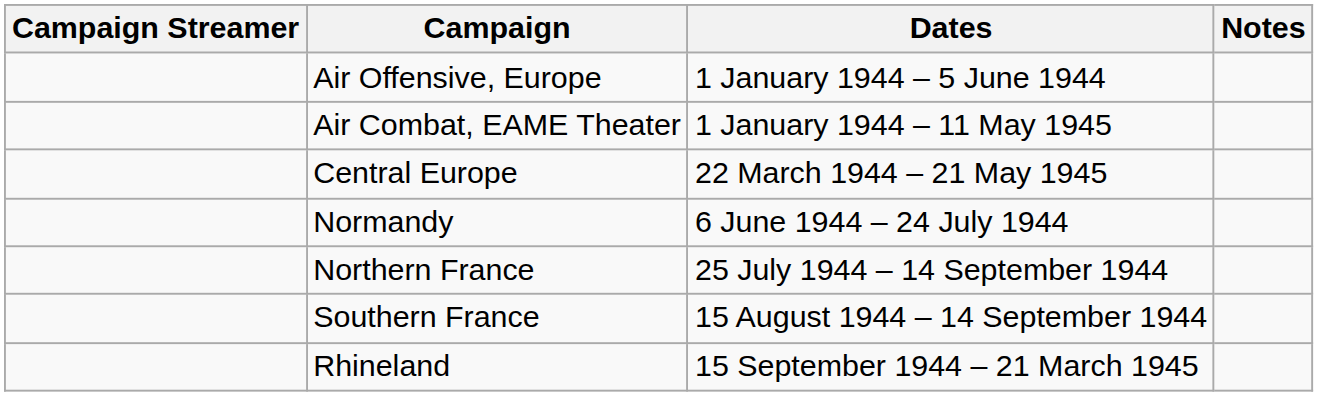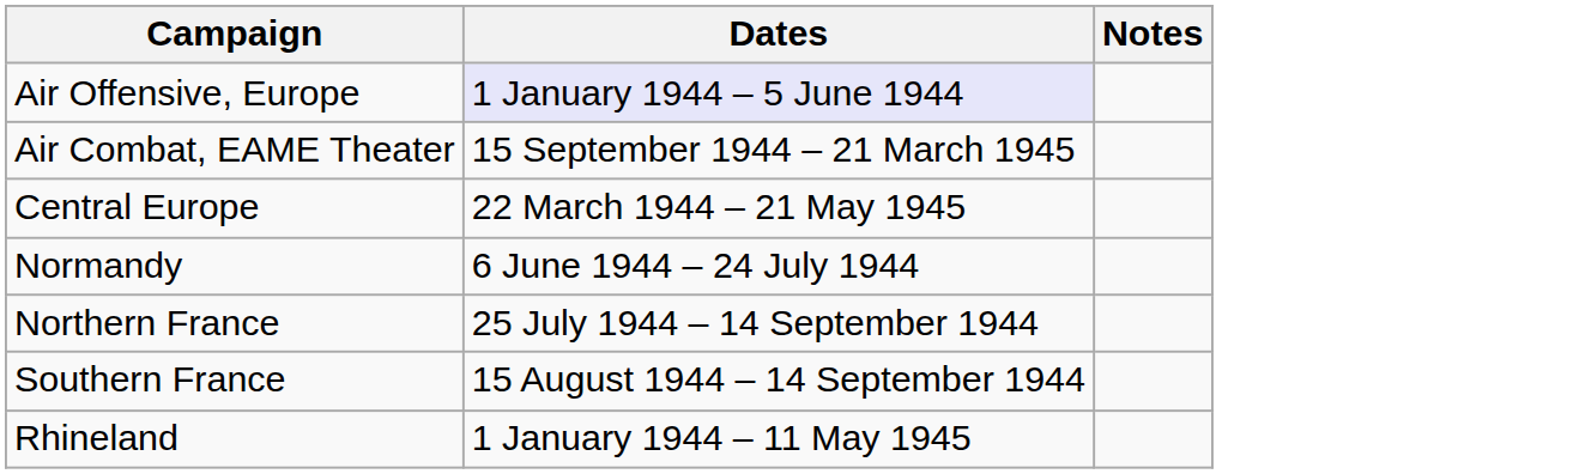 <table class="wikitable">
 <tr style="background:#efefef;">
-<th>Campaign Streamer</th>
 <th>Campaign</th>
 <th>Dates</th>
 <th>Notes</th>
 </tr>
 <tr>
-<td></td>
 <td>Air Offensive, Europe</td>
-<td>1 January 1944 – 5 June 1944</td>
+<td style="background: lavender;">1 January 1944 – 5 June 1944</td>
 <td></td>
 </tr>
 <tr>
-<td></td>
 <td>Air Combat, EAME Theater</td>
-<td>1 January 1944 – 11 May 1945</td>
+<td>15 September 1944 – 21 March 1945</td>
 <td></td>
 </tr>
 <tr>
-<td></td>
 <td>Central Europe</td>
 <td>22 March 1944 – 21 May 1945</td>
 <td></td>
 </tr>
 <tr>
-<td></td>
 <td>Normandy</td>
 <td>6 June 1944 – 24 July 1944</td>
 <td></td>
 </tr>
 <tr>
-<td></td>
 <td>Northern France</td>
 <td>25 July 1944 – 14 September 1944</td>
 <td></td>
 </tr>
 <tr>
-<td></td>
 <td>Southern France</td>
 <td>15 August 1944 – 14 September 1944</td>
 <td></td>
 </tr>
 <tr>
-<td></td>
 <td>Rhineland</td>
-<td>15 September 1944 – 21 March 1945</td>
+<td>1 January 1944 – 11 May 1945</td>
 <td></td>
 </tr>
 </table>
